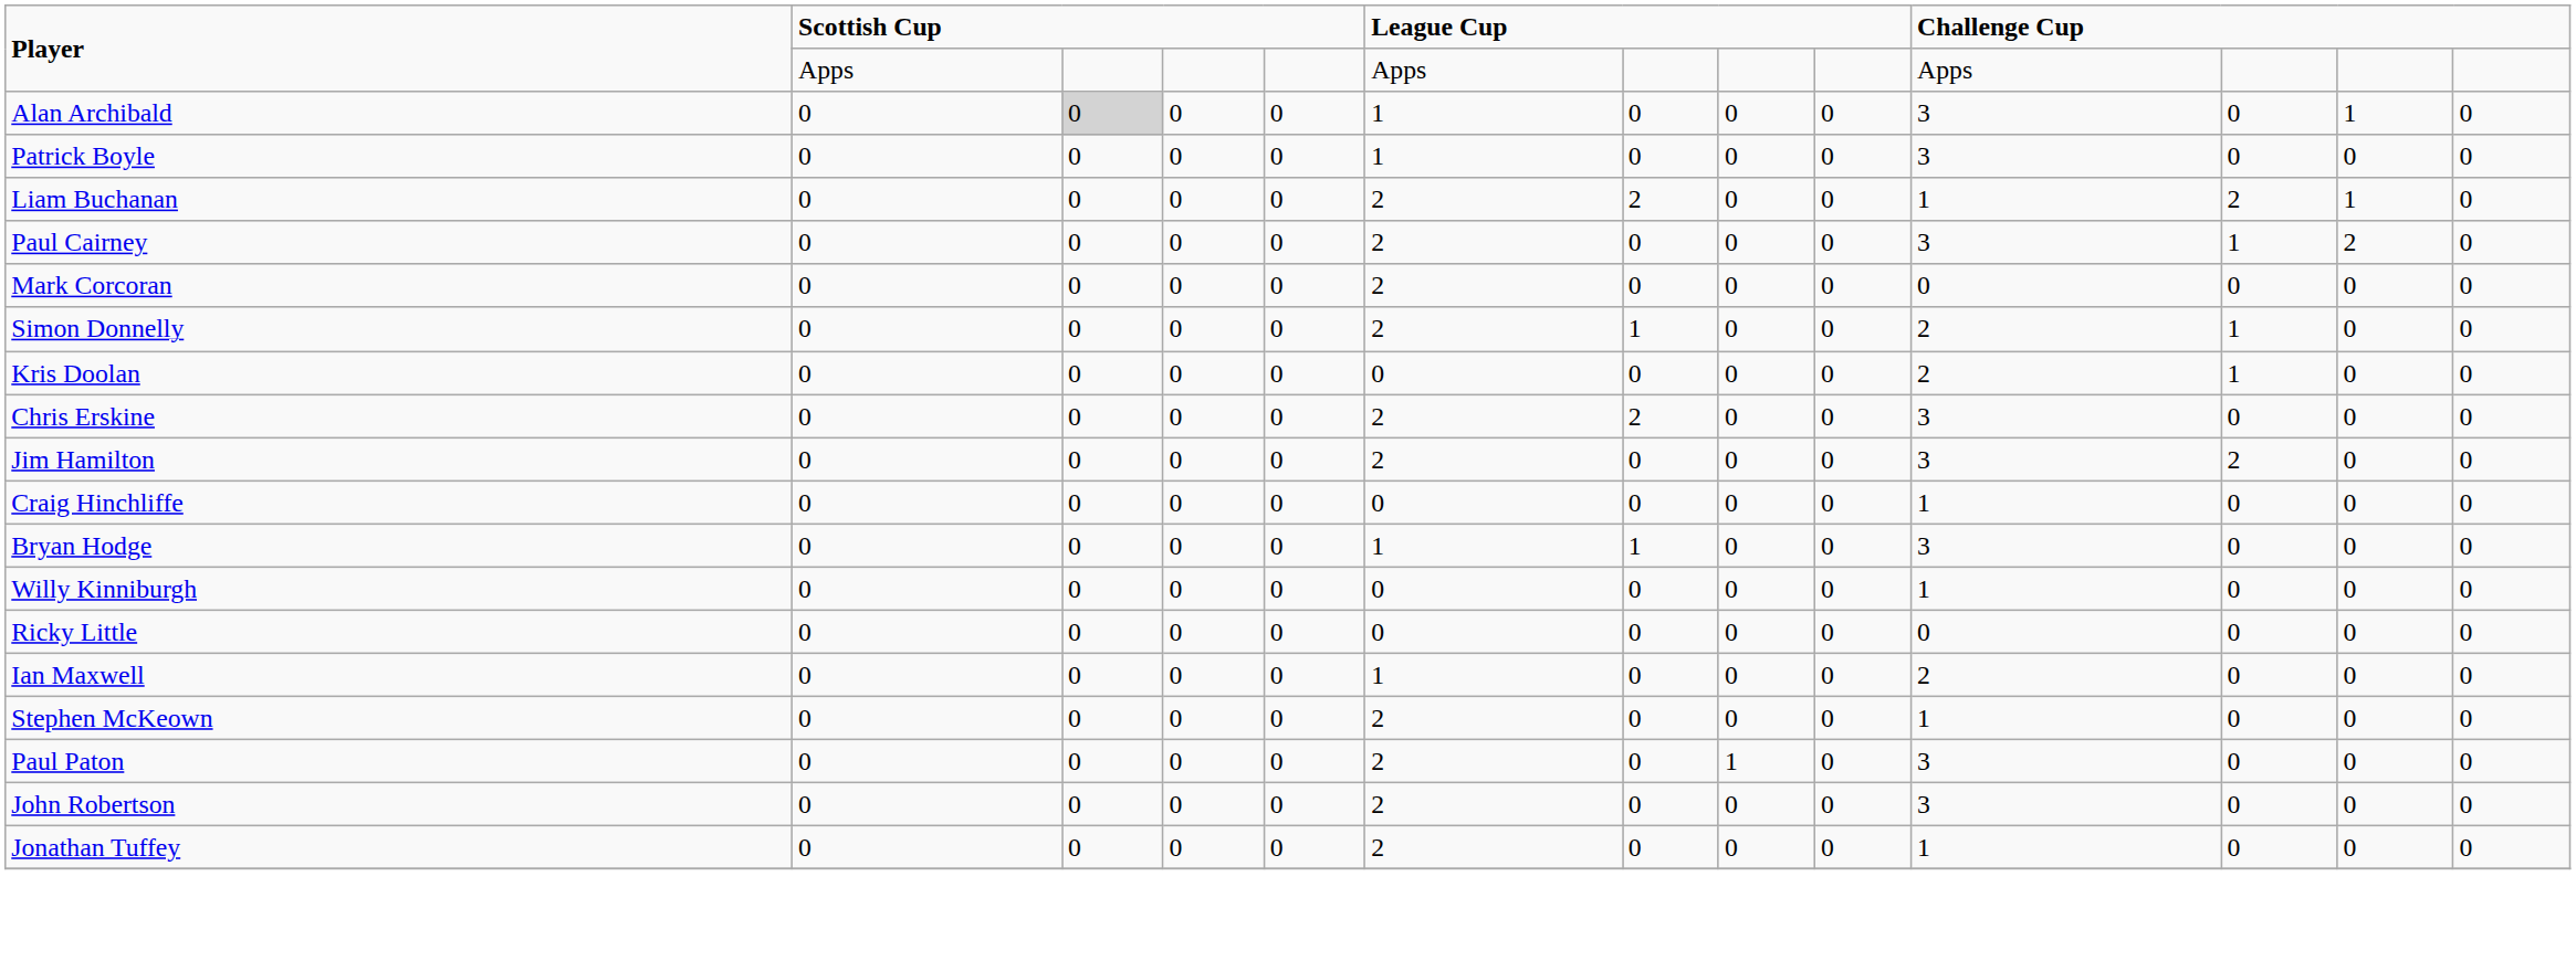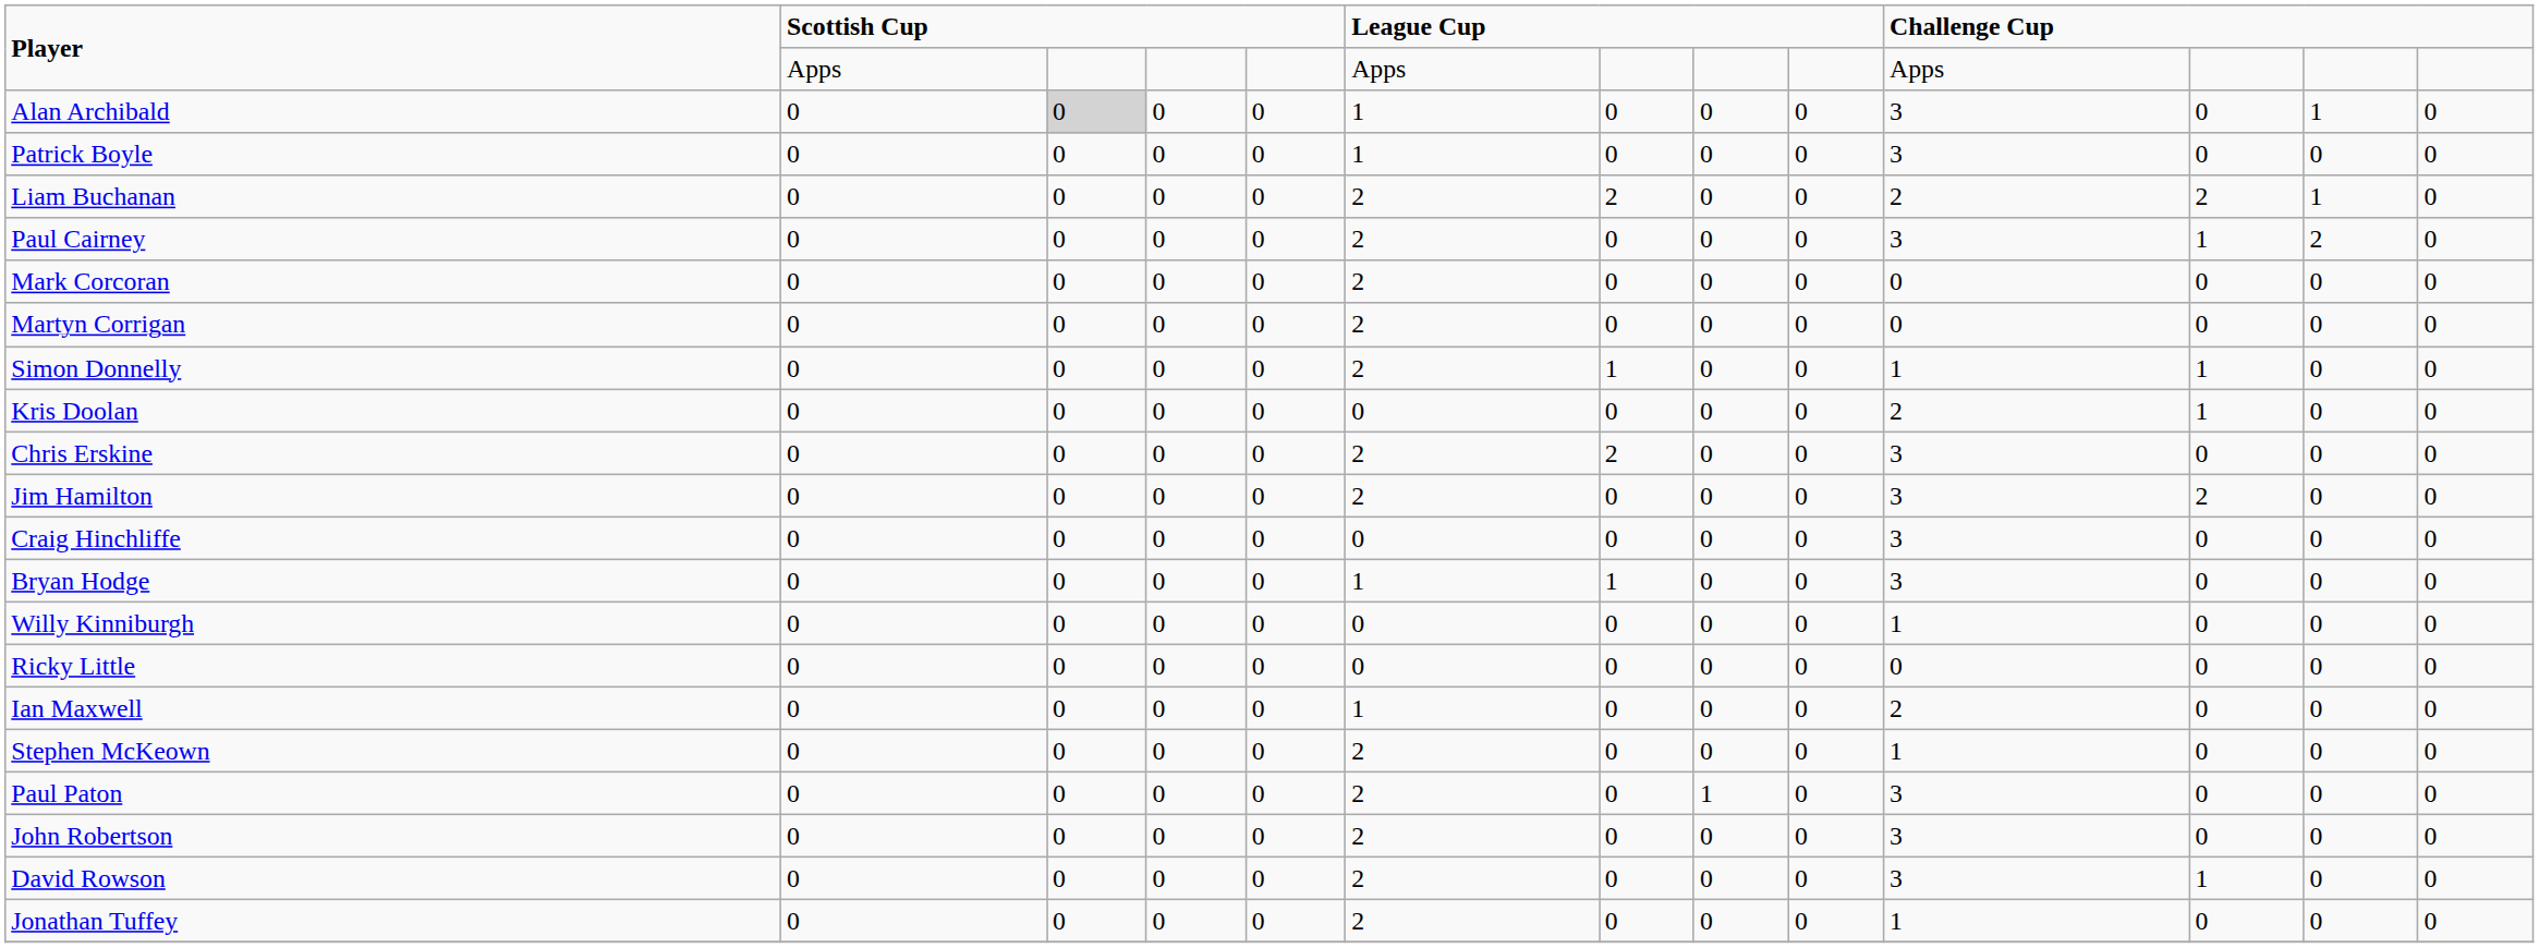 <table class="wikitable sortable" sort="Apps" style="text-align:center; font-size:95%;width:75%; text-align:left">
 <tr>
 <td rowspan="2"><strong>Player</strong></td>
 <td colspan="4" class="unsortable"><strong>Scottish Cup</strong></td>
 <td colspan="4" class="unsortable"><strong>League Cup</strong></td>
 <td colspan="4" class="unsortable"><strong>Challenge Cup</strong></td>
 </tr>
 <tr>
 <td class="sortable">Apps</td>
 <td></td>
 <td></td>
 <td></td>
 <td>Apps</td>
 <td></td>
 <td></td>
 <td></td>
 <td>Apps</td>
 <td></td>
 <td></td>
 <td></td>
 </tr>
 <tr>
 <td> <a href='#'>Alan Archibald</a></td>
 <td>0</td>
 <td style="background: lightgrey;">0</td>
 <td>0</td>
 <td>0</td>
 <td>1</td>
 <td>0</td>
 <td>0</td>
 <td>0</td>
 <td>3</td>
 <td>0</td>
 <td>1</td>
 <td>0</td>
 </tr>
 <tr>
 <td>  <a href='#'>Patrick Boyle</a></td>
 <td>0</td>
 <td>0</td>
 <td>0</td>
 <td>0</td>
 <td>1</td>
 <td>0</td>
 <td>0</td>
 <td>0</td>
 <td>3</td>
 <td>0</td>
 <td>0</td>
 <td>0</td>
 </tr>
 <tr>
 <td> <a href='#'>Liam Buchanan</a></td>
 <td>0</td>
 <td>0</td>
 <td>0</td>
 <td>0</td>
 <td>2</td>
 <td>2</td>
 <td>0</td>
 <td>0</td>
-<td>1</td>
+<td>2</td>
 <td>2</td>
 <td>1</td>
 <td>0</td>
 </tr>
 <tr>
 <td> <a href='#'>Paul Cairney</a></td>
 <td>0</td>
 <td>0</td>
 <td>0</td>
 <td>0</td>
 <td>2</td>
 <td>0</td>
 <td>0</td>
 <td>0</td>
 <td>3</td>
 <td>1</td>
 <td>2</td>
 <td>0</td>
 </tr>
 <tr>
 <td> <a href='#'>Mark Corcoran</a></td>
 <td>0</td>
 <td>0</td>
 <td>0</td>
 <td>0</td>
 <td>2</td>
 <td>0</td>
 <td>0</td>
 <td>0</td>
 <td>0</td>
 <td>0</td>
 <td>0</td>
 <td>0</td>
 </tr>
 <tr>
+<td> <a href='#'>Martyn Corrigan</a></td>
+<td>0</td>
+<td>0</td>
+<td>0</td>
+<td>0</td>
+<td>2</td>
+<td>0</td>
+<td>0</td>
+<td>0</td>
+<td>0</td>
+<td>0</td>
+<td>0</td>
+<td>0</td>
+</tr>
+<tr>
 <td> <a href='#'>Simon Donnelly</a></td>
 <td>0</td>
 <td>0</td>
 <td>0</td>
 <td>0</td>
 <td>2</td>
 <td>1</td>
 <td>0</td>
 <td>0</td>
-<td>2</td>
+<td>1</td>
 <td>1</td>
 <td>0</td>
 <td>0</td>
 </tr>
 <tr>
 <td> <a href='#'>Kris Doolan</a></td>
 <td>0</td>
 <td>0</td>
 <td>0</td>
 <td>0</td>
 <td>0</td>
 <td>0</td>
 <td>0</td>
 <td>0</td>
 <td>2</td>
 <td>1</td>
 <td>0</td>
 <td>0</td>
 </tr>
 <tr>
 <td> <a href='#'>Chris Erskine</a></td>
 <td>0</td>
 <td>0</td>
 <td>0</td>
 <td>0</td>
 <td>2</td>
 <td>2</td>
 <td>0</td>
 <td>0</td>
 <td>3</td>
 <td>0</td>
 <td>0</td>
 <td>0</td>
 </tr>
 <tr>
 <td> <a href='#'>Jim Hamilton</a></td>
 <td>0</td>
 <td>0</td>
 <td>0</td>
 <td>0</td>
 <td>2</td>
 <td>0</td>
 <td>0</td>
 <td>0</td>
 <td>3</td>
 <td>2</td>
 <td>0</td>
 <td>0</td>
 </tr>
 <tr>
 <td> <a href='#'>Craig Hinchliffe</a></td>
 <td>0</td>
 <td>0</td>
 <td>0</td>
 <td>0</td>
 <td>0</td>
 <td>0</td>
 <td>0</td>
 <td>0</td>
-<td>1</td>
+<td>3</td>
 <td>0</td>
 <td>0</td>
 <td>0</td>
 </tr>
 <tr>
 <td> <a href='#'>Bryan Hodge</a></td>
 <td>0</td>
 <td>0</td>
 <td>0</td>
 <td>0</td>
 <td>1</td>
 <td>1</td>
 <td>0</td>
 <td>0</td>
 <td>3</td>
 <td>0</td>
 <td>0</td>
 <td>0</td>
 </tr>
 <tr>
 <td> <a href='#'>Willy Kinniburgh</a></td>
 <td>0</td>
 <td>0</td>
 <td>0</td>
 <td>0</td>
 <td>0</td>
 <td>0</td>
 <td>0</td>
 <td>0</td>
 <td>1</td>
 <td>0</td>
 <td>0</td>
 <td>0</td>
 </tr>
 <tr>
 <td> <a href='#'>Ricky Little</a></td>
 <td>0</td>
 <td>0</td>
 <td>0</td>
 <td>0</td>
 <td>0</td>
 <td>0</td>
 <td>0</td>
 <td>0</td>
 <td>0</td>
 <td>0</td>
 <td>0</td>
 <td>0</td>
 </tr>
 <tr>
 <td> <a href='#'>Ian Maxwell</a></td>
 <td>0</td>
 <td>0</td>
 <td>0</td>
 <td>0</td>
 <td>1</td>
 <td>0</td>
 <td>0</td>
 <td>0</td>
 <td>2</td>
 <td>0</td>
 <td>0</td>
 <td>0</td>
 </tr>
 <tr>
 <td> <a href='#'>Stephen McKeown</a></td>
 <td>0</td>
 <td>0</td>
 <td>0</td>
 <td>0</td>
 <td>2</td>
 <td>0</td>
 <td>0</td>
 <td>0</td>
 <td>1</td>
 <td>0</td>
 <td>0</td>
 <td>0</td>
 </tr>
 <tr>
 <td> <a href='#'>Paul Paton</a></td>
 <td>0</td>
 <td>0</td>
 <td>0</td>
 <td>0</td>
 <td>2</td>
 <td>0</td>
 <td>1</td>
 <td>0</td>
 <td>3</td>
 <td>0</td>
 <td>0</td>
 <td>0</td>
 </tr>
 <tr>
 <td> <a href='#'>John Robertson</a></td>
 <td>0</td>
 <td>0</td>
 <td>0</td>
 <td>0</td>
 <td>2</td>
 <td>0</td>
 <td>0</td>
 <td>0</td>
 <td>3</td>
 <td>0</td>
 <td>0</td>
 <td>0</td>
 </tr>
 <tr>
+<td> <a href='#'>David Rowson</a></td>
+<td>0</td>
+<td>0</td>
+<td>0</td>
+<td>0</td>
+<td>2</td>
+<td>0</td>
+<td>0</td>
+<td>0</td>
+<td>3</td>
+<td>1</td>
+<td>0</td>
+<td>0</td>
+</tr>
+<tr>
 <td> <a href='#'>Jonathan Tuffey</a></td>
 <td>0</td>
 <td>0</td>
 <td>0</td>
 <td>0</td>
 <td>2</td>
 <td>0</td>
 <td>0</td>
 <td>0</td>
 <td>1</td>
 <td>0</td>
 <td>0</td>
 <td>0</td>
 </tr>
 <tr>
 </tr>
 </table>
